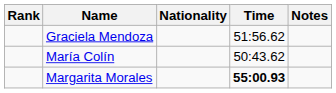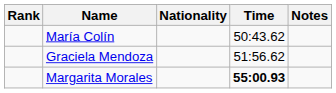 <table class="wikitable sortable" style="text-align:center;font-size:95%">
 <tr>
 <th>Rank</th>
 <th>Name</th>
 <th>Nationality</th>
 <th>Time</th>
 <th>Notes</th>
 </tr>
 <tr>
 <td></td>
-<td align=left><a href='#'>Graciela Mendoza</a></td>
+<td align=left><a href='#'>María Colín</a></td>
 <td align=left></td>
-<td>51:56.62</td>
+<td>50:43.62</td>
 <td></td>
 </tr>
 <tr>
 <td></td>
-<td align=left><a href='#'>María Colín</a></td>
+<td align=left><a href='#'>Graciela Mendoza</a></td>
 <td align=left></td>
-<td>50:43.62</td>
+<td>51:56.62</td>
 <td></td>
 </tr>
 <tr>
 <td></td>
 <td align=left><a href='#'>Margarita Morales</a></td>
 <td align=left></td>
 <td><strong>55:00.93</strong></td>
 <td></td>
 </tr>
 </table>
